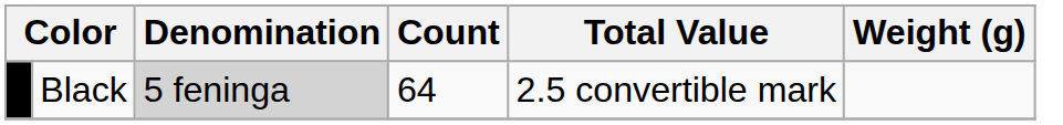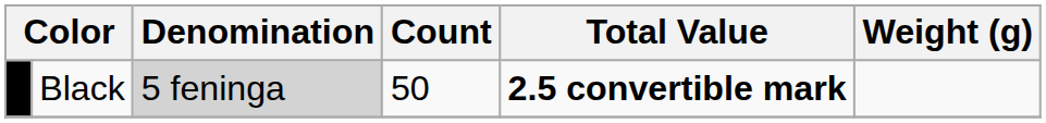 <table class="wikitable">
 <tr>
 <th colspan=2>Color</th>
 <th>Denomination</th>
 <th>Count</th>
 <th>Total Value</th>
 <th>Weight (g)</th>
 </tr>
 <tr>
 <td style="background:Black"> </td>
 <td>Black</td>
 <td style="background: lightgrey;">5 feninga</td>
-<td>64</td>
-<td>2.5 convertible mark</td>
+<td>50</td>
+<td><strong>2.5 convertible mark</strong></td>
 <td></td>
 </tr>
 <tr>
 </tr>
 </table>
